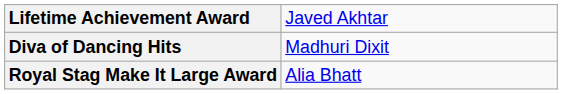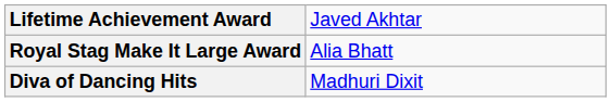 <table class="wikitable">
 <tr>
 <th style="text-align: left; width:50%;">Lifetime Achievement Award</th>
 <td><a href='#'>Javed Akhtar</a></td>
 </tr>
 <tr>
+<th style="text-align: left;">Royal Stag Make It Large Award</th>
+<td><a href='#'>Alia Bhatt</a></td>
+</tr>
+<tr>
 <th style="text-align: left;">Diva of Dancing Hits</th>
 <td><a href='#'>Madhuri Dixit</a></td>
 </tr>
-<tr>
-<th style="text-align: left;">Royal Stag Make It Large Award</th>
-<td><a href='#'>Alia Bhatt</a></td>
-</tr>
 </table>
